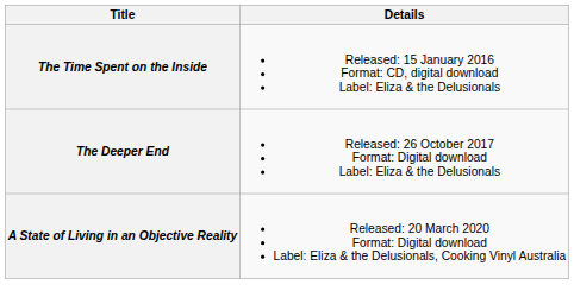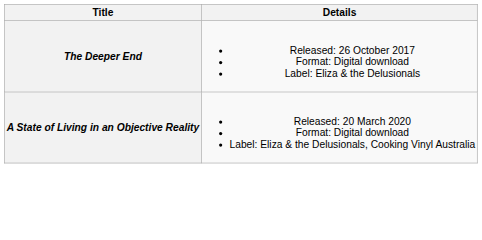 <table class="wikitable plainrowheaders" style="text-align:center;" border="1">
 <tr>
 <th scope="col">Title</th>
 <th scope="col">Details</th>
-</tr>
-<tr>
-<th scope="row"><em>The Time Spent on the Inside</em></th>
-<td><br><ul><li>Released: 15 January 2016</li><li>Format: CD, digital download</li><li>Label: Eliza & the Delusionals</li></ul></td>
 </tr>
 <tr>
 <th scope="row"><em>The Deeper End</em></th>
 <td><br><ul><li>Released: 26 October 2017</li><li>Format: Digital download</li><li>Label: Eliza & the Delusionals</li></ul></td>
 </tr>
 <tr>
 <th scope="row"><em>A State of Living in an Objective Reality</em></th>
 <td><br><ul><li>Released: 20 March 2020</li><li>Format: Digital download</li><li>Label: Eliza & the Delusionals, Cooking Vinyl Australia</li></ul></td>
 </tr>
 </table>
